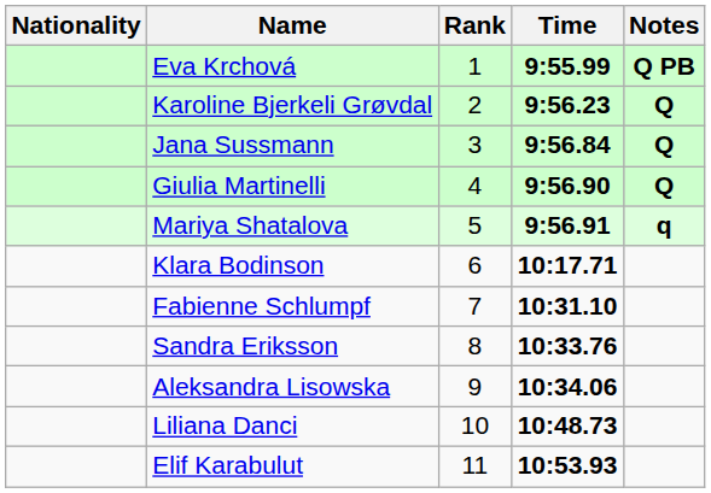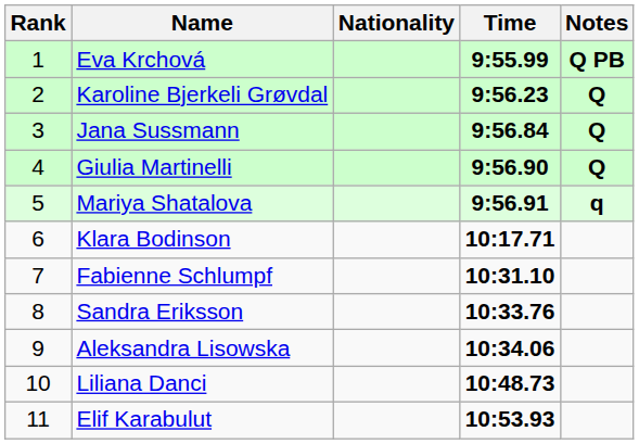 <table class="wikitable sortable" style="text-align:center">
 <tr>
+<th>Rank</th>
+<th>Name</th>
 <th>Nationality</th>
-<th>Name</th>
-<th>Rank</th>
 <th>Time</th>
 <th>Notes</th>
 </tr>
 <tr bgcolor=ccffcc>
+<td>1</td>
+<td align=left><a href='#'>Eva Krchová</a></td>
 <td align=left></td>
-<td align=left><a href='#'>Eva Krchová</a></td>
-<td>1</td>
 <td><strong>9:55.99</strong></td>
 <td><strong>Q PB</strong></td>
 </tr>
 <tr bgcolor=ccffcc>
+<td>2</td>
+<td align=left><a href='#'>Karoline Bjerkeli Grøvdal</a></td>
 <td align=left></td>
-<td align=left><a href='#'>Karoline Bjerkeli Grøvdal</a></td>
-<td>2</td>
 <td><strong>9:56.23</strong></td>
 <td><strong>Q</strong></td>
 </tr>
 <tr bgcolor=ccffcc>
+<td>3</td>
+<td align=left><a href='#'>Jana Sussmann</a></td>
 <td align=left></td>
-<td align=left><a href='#'>Jana Sussmann</a></td>
-<td>3</td>
 <td><strong>9:56.84</strong></td>
 <td><strong>Q</strong></td>
 </tr>
 <tr bgcolor=ccffcc>
+<td>4</td>
+<td align=left><a href='#'>Giulia Martinelli</a></td>
 <td align=left></td>
-<td align=left><a href='#'>Giulia Martinelli</a></td>
-<td>4</td>
 <td><strong>9:56.90</strong></td>
 <td><strong>Q</strong></td>
 </tr>
 <tr bgcolor=ddffdd>
+<td>5</td>
+<td align=left><a href='#'>Mariya Shatalova</a></td>
 <td align=left></td>
-<td align=left><a href='#'>Mariya Shatalova</a></td>
-<td>5</td>
 <td><strong>9:56.91</strong></td>
 <td><strong>q</strong></td>
 </tr>
 <tr>
+<td>6</td>
+<td align=left><a href='#'>Klara Bodinson</a></td>
 <td align=left></td>
-<td align=left><a href='#'>Klara Bodinson</a></td>
-<td>6</td>
 <td><strong>10:17.71</strong></td>
 <td></td>
 </tr>
 <tr>
+<td>7</td>
+<td align=left><a href='#'>Fabienne Schlumpf</a></td>
 <td align=left></td>
-<td align=left><a href='#'>Fabienne Schlumpf</a></td>
-<td>7</td>
 <td><strong>10:31.10</strong></td>
 <td></td>
 </tr>
 <tr>
+<td>8</td>
+<td align=left><a href='#'>Sandra Eriksson</a></td>
 <td align=left></td>
-<td align=left><a href='#'>Sandra Eriksson</a></td>
-<td>8</td>
 <td><strong>10:33.76</strong></td>
 <td></td>
 </tr>
 <tr>
+<td>9</td>
+<td align=left><a href='#'>Aleksandra Lisowska</a></td>
 <td align=left></td>
-<td align=left><a href='#'>Aleksandra Lisowska</a></td>
-<td>9</td>
 <td><strong>10:34.06</strong></td>
 <td></td>
 </tr>
 <tr>
+<td>10</td>
+<td align=left><a href='#'>Liliana Danci</a></td>
 <td align=left></td>
-<td align=left><a href='#'>Liliana Danci</a></td>
-<td>10</td>
 <td><strong>10:48.73</strong></td>
 <td></td>
 </tr>
 <tr>
+<td>11</td>
+<td align=left><a href='#'>Elif Karabulut</a></td>
 <td align=left></td>
-<td align=left><a href='#'>Elif Karabulut</a></td>
-<td>11</td>
 <td><strong>10:53.93</strong></td>
 <td></td>
 </tr>
 </table>
